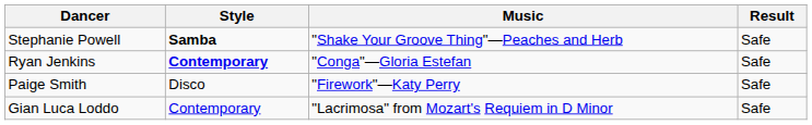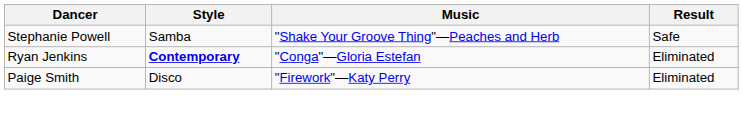 <table class="wikitable" style="width:70%;">
 <tr>
 <th>Dancer</th>
 <th>Style</th>
 <th>Music</th>
 <th>Result</th>
 </tr>
 <tr>
 <td>Stephanie Powell</td>
-<td><strong>Samba</strong></td>
+<td>Samba</td>
 <td>"<a href='#'>Shake Your Groove Thing</a>"—<a href='#'>Peaches and Herb</a></td>
 <td>Safe</td>
 </tr>
 <tr>
 <td>Ryan Jenkins</td>
 <td><strong><a href='#'>Contemporary</a></strong></td>
 <td>"<a href='#'>Conga</a>"—<a href='#'>Gloria Estefan</a></td>
-<td>Safe</td>
+<td>Eliminated</td>
 </tr>
 <tr>
 <td>Paige Smith</td>
 <td>Disco</td>
 <td>"<a href='#'>Firework</a>"—<a href='#'>Katy Perry</a></td>
-<td>Safe</td>
-</tr>
-<tr>
-<td>Gian Luca Loddo</td>
-<td><a href='#'>Contemporary</a></td>
-<td>"Lacrimosa" from <a href='#'>Mozart's</a> <a href='#'>Requiem in D Minor</a></td>
-<td>Safe</td>
+<td>Eliminated</td>
 </tr>
 </table>
